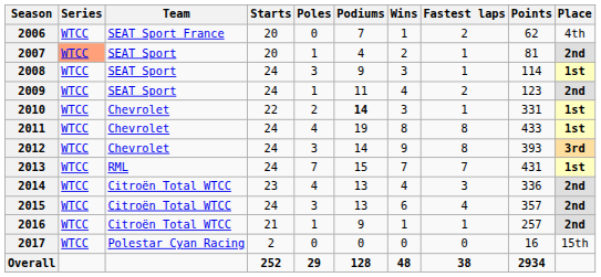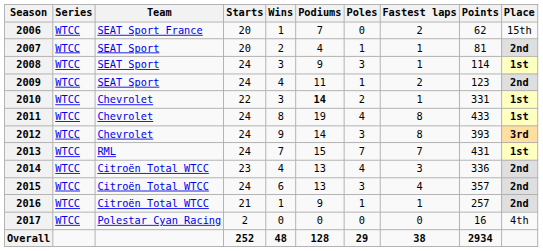 <table class="wikitable" style="font-size: 90%; text-align:center">
 <tr>
 <th>Season</th>
 <th>Series</th>
 <th>Team</th>
 <th>Starts</th>
+<th>Wins</th>
+<th>Podiums</th>
 <th>Poles</th>
-<th>Podiums</th>
-<th>Wins</th>
 <th>Fastest laps</th>
 <th>Points</th>
 <th>Place</th>
 </tr>
 <tr>
 <th>2006</th>
 <td align = left><a href='#'>WTCC</a></td>
 <td align = left><a href='#'>SEAT Sport France</a></td>
 <td>20</td>
+<td>1</td>
+<td>7</td>
 <td>0</td>
-<td>7</td>
-<td>1</td>
 <td>2</td>
 <td>62</td>
-<td>4th</td>
+<td>15th</td>
 </tr>
 <tr>
 <th>2007</th>
-<td align = left style="background: lightsalmon;"><a href='#'>WTCC</a></td>
+<td align = left><a href='#'>WTCC</a></td>
 <td align = left><a href='#'>SEAT Sport</a></td>
 <td>20</td>
+<td>2</td>
+<td>4</td>
 <td>1</td>
-<td>4</td>
-<td>2</td>
 <td>1</td>
 <td>81</td>
 <td style="background:#dfdfdf;"><strong>2nd</strong></td>
 </tr>
 <tr>
 <th>2008</th>
 <td align = left><a href='#'>WTCC</a></td>
 <td align = left><a href='#'>SEAT Sport</a></td>
 <td>24</td>
 <td>3</td>
 <td>9</td>
 <td>3</td>
 <td>1</td>
 <td>114</td>
 <td style="background:#ffffbf;"><strong>1st</strong></td>
 </tr>
 <tr>
 <th>2009</th>
 <td align = left><a href='#'>WTCC</a></td>
 <td align = left><a href='#'>SEAT Sport</a></td>
 <td>24</td>
+<td>4</td>
+<td>11</td>
 <td>1</td>
-<td>11</td>
-<td>4</td>
 <td>2</td>
 <td>123</td>
 <td style="background:#dfdfdf;"><strong>2nd</strong></td>
 </tr>
 <tr>
 <th>2010</th>
 <td align = left><a href='#'>WTCC</a></td>
 <td align = left><a href='#'>Chevrolet</a></td>
 <td>22</td>
+<td>3</td>
+<td><strong>14</strong></td>
 <td>2</td>
-<td><strong>14</strong></td>
-<td>3</td>
 <td>1</td>
 <td>331</td>
 <td style="background:#ffffbf;"><strong>1st</strong></td>
 </tr>
 <tr>
 <th>2011</th>
 <td align = left><a href='#'>WTCC</a></td>
 <td align = left><a href='#'>Chevrolet</a></td>
 <td>24</td>
+<td>8</td>
+<td>19</td>
 <td>4</td>
-<td>19</td>
-<td>8</td>
 <td>8</td>
 <td>433</td>
 <td style="background:#ffffbf;"><strong>1st</strong></td>
 </tr>
 <tr>
 <th>2012</th>
 <td align = left><a href='#'>WTCC</a></td>
 <td align = left><a href='#'>Chevrolet</a></td>
 <td>24</td>
+<td>9</td>
+<td>14</td>
 <td>3</td>
-<td>14</td>
-<td>9</td>
 <td>8</td>
 <td>393</td>
 <td style="background:#ffdf9f;"><strong>3rd</strong></td>
 </tr>
 <tr>
 <th>2013</th>
 <td align = left><a href='#'>WTCC</a></td>
 <td align = left><a href='#'>RML</a></td>
 <td>24</td>
 <td>7</td>
 <td>15</td>
 <td>7</td>
 <td>7</td>
 <td>431</td>
 <td style="background:#ffffbf;"><strong>1st</strong></td>
 </tr>
 <tr>
 <th>2014</th>
 <td align = left><a href='#'>WTCC</a></td>
 <td align = left><a href='#'>Citroën Total WTCC</a></td>
 <td>23</td>
 <td>4</td>
 <td>13</td>
 <td>4</td>
 <td>3</td>
 <td>336</td>
 <td style="background:#dfdfdf;"><strong>2nd</strong></td>
 </tr>
 <tr>
 <th>2015</th>
 <td align = left><a href='#'>WTCC</a></td>
 <td align = left><a href='#'>Citroën Total WTCC</a></td>
 <td>24</td>
+<td>6</td>
+<td>13</td>
 <td>3</td>
-<td>13</td>
-<td>6</td>
 <td>4</td>
 <td>357</td>
 <td style="background:#dfdfdf;"><strong>2nd</strong></td>
 </tr>
 <tr>
 <th>2016</th>
 <td align=left><a href='#'>WTCC</a></td>
 <td align=left><a href='#'>Citroën Total WTCC</a></td>
 <td>21</td>
 <td>1</td>
 <td>9</td>
 <td>1</td>
 <td>1</td>
 <td>257</td>
 <td style="background:#dfdfdf;"><strong>2nd</strong></td>
 </tr>
 <tr>
 <th>2017</th>
 <td align=left><a href='#'>WTCC</a></td>
 <td align=left><a href='#'>Polestar Cyan Racing</a></td>
 <td>2</td>
 <td>0</td>
 <td>0</td>
 <td>0</td>
 <td>0</td>
 <td>16</td>
-<td>15th</td>
+<td>4th</td>
 </tr>
 <tr>
 <th>Overall</th>
 <td></td>
 <td></td>
 <td><strong>252</strong></td>
+<td><strong>48</strong></td>
+<td><strong>128</strong></td>
 <td><strong>29</strong></td>
-<td><strong>128</strong></td>
-<td><strong>48</strong></td>
 <td><strong>38</strong></td>
 <td><strong>2934</strong></td>
 <td></td>
 </tr>
 </table>
